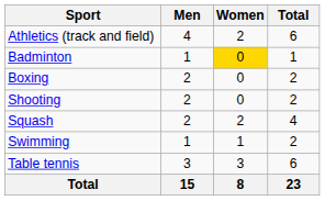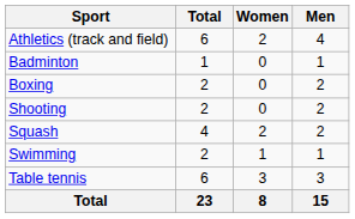 <table class="wikitable sortable" style="text-align:center;">
 <tr>
 <th width=180>Sport</th>
+<th width=55>Total</th>
+<th width=55>Women</th>
 <th width=55>Men</th>
-<th width=55>Women</th>
-<th width=55>Total</th>
 </tr>
 <tr>
 <td align=left><a href='#'>Athletics</a> (track and field)</td>
+<td>6</td>
+<td>2</td>
 <td>4</td>
-<td>2</td>
-<td>6</td>
 </tr>
 <tr>
 <td align=left><a href='#'>Badminton</a></td>
 <td>1</td>
-<td style="background: gold;">0</td>
+<td>0</td>
 <td>1</td>
 </tr>
 <tr>
 <td align=left><a href='#'>Boxing</a></td>
 <td>2</td>
 <td>0</td>
 <td>2</td>
 </tr>
 <tr>
 <td align=left><a href='#'>Shooting</a></td>
 <td>2</td>
 <td>0</td>
 <td>2</td>
 </tr>
 <tr>
 <td align=left><a href='#'>Squash</a></td>
+<td>4</td>
 <td>2</td>
 <td>2</td>
-<td>4</td>
 </tr>
 <tr>
 <td align=left><a href='#'>Swimming</a></td>
+<td>2</td>
 <td>1</td>
 <td>1</td>
-<td>2</td>
 </tr>
 <tr>
 <td align=left><a href='#'>Table tennis</a></td>
+<td>6</td>
 <td>3</td>
 <td>3</td>
-<td>6</td>
 </tr>
 <tr>
 <th>Total</th>
+<th>23</th>
+<th>8</th>
 <th>15</th>
-<th>8</th>
-<th>23</th>
 </tr>
 </table>
